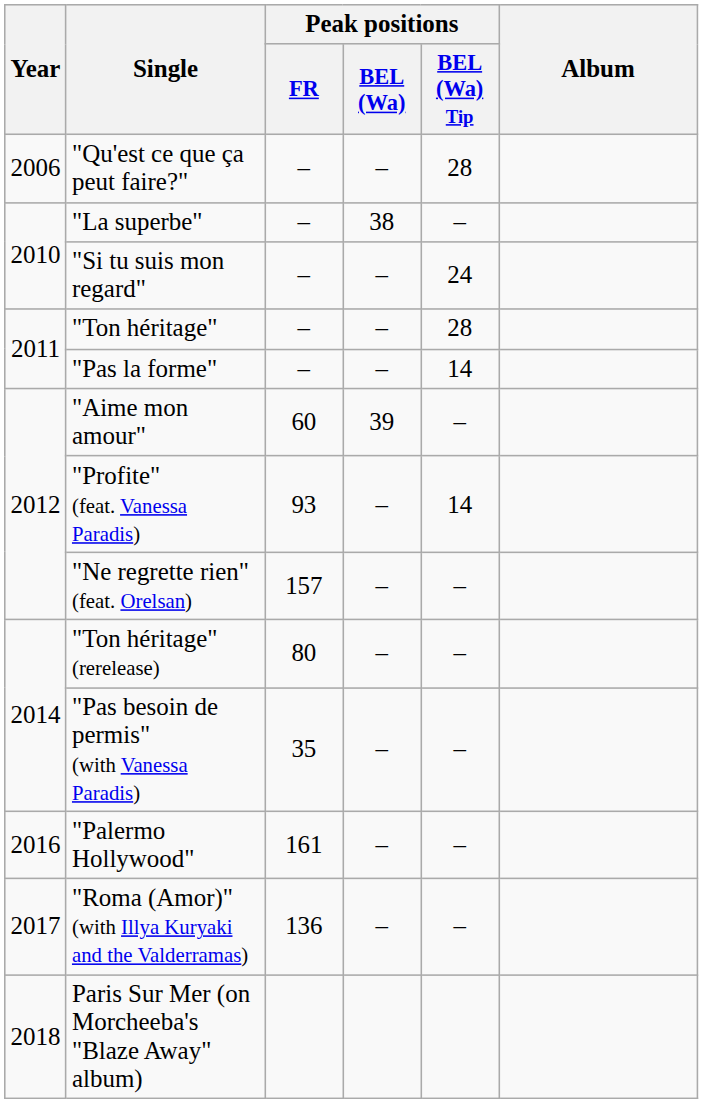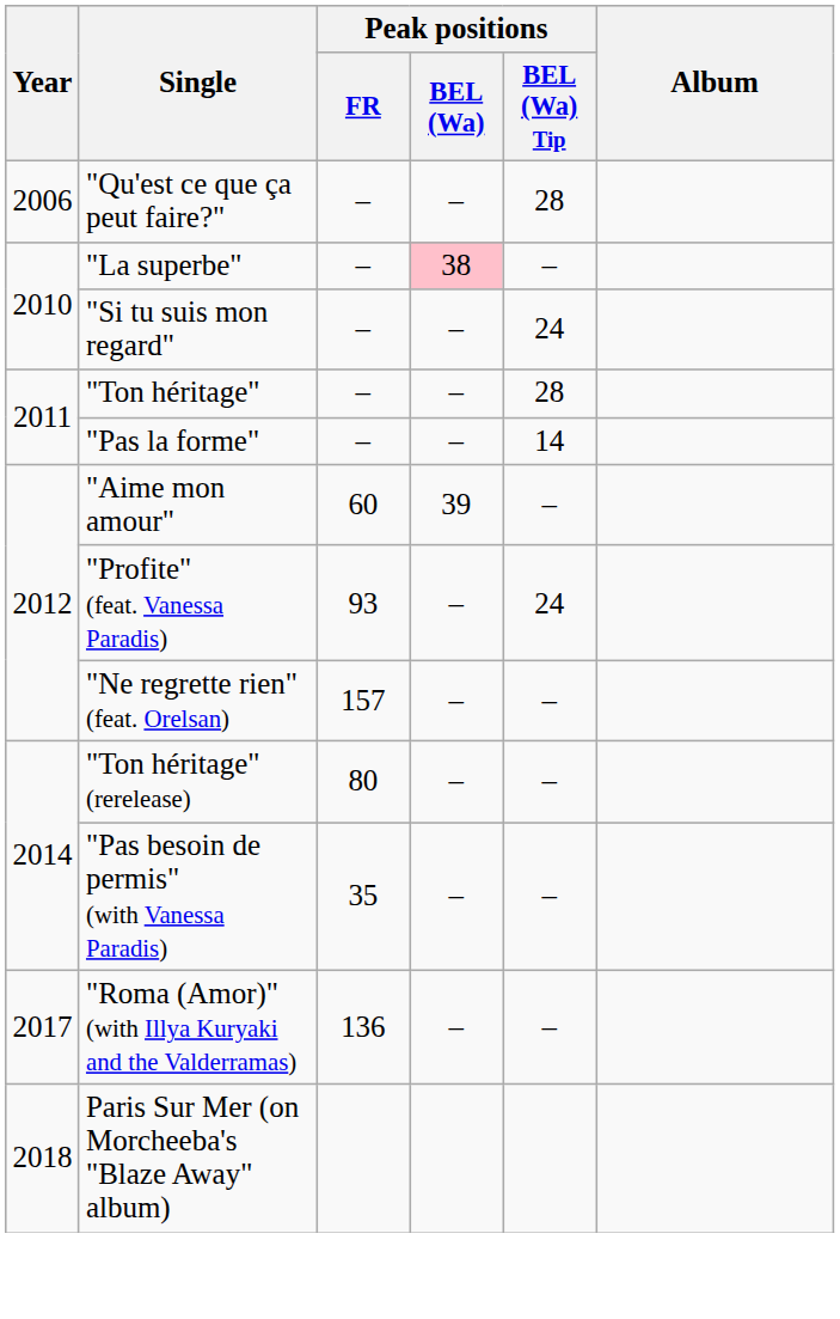 <table class="wikitable">
 <tr>
 <th align="center" rowspan="2" width="10">Year</th>
 <th align="center" rowspan="2" width="120">Single</th>
 <th align="center" colspan="3" width="20">Peak positions</th>
 <th align="center" rowspan="2" width="120">Album</th>
 </tr>
 <tr>
 <th scope="col" style="width:3em;font-size:90%;"><a href='#'>FR</a><br></th>
 <th scope="col" style="width:3em;font-size:90%;"><a href='#'>BEL <br>(Wa)</a><br></th>
 <th scope="col" style="width:3em;font-size:90%;"><a href='#'>BEL <br>(Wa)<br><small>Tip</small></a><br></th>
 </tr>
 <tr>
 <td style="text-align:center;" rowspan=1>2006</td>
 <td>"Qu'est ce que ça peut faire?"</td>
 <td style="text-align:center;">–</td>
 <td style="text-align:center;">–</td>
 <td style="text-align:center;">28</td>
 <td style="text-align:center;"></td>
 </tr>
 <tr>
 <td style="text-align:center;" rowspan=2>2010</td>
 <td>"La superbe"</td>
 <td style="text-align:center;">–</td>
-<td style="text-align:center;">38</td>
+<td style="background: pink; text-align:center;">38</td>
 <td style="text-align:center;">–</td>
 <td style="text-align:center;"></td>
 </tr>
 <tr>
 <td>"Si tu suis mon regard"</td>
 <td style="text-align:center;">–</td>
 <td style="text-align:center;">–</td>
 <td style="text-align:center;">24</td>
 <td style="text-align:center;"></td>
 </tr>
 <tr>
 <td style="text-align:center;" rowspan=2>2011</td>
 <td>"Ton héritage"</td>
 <td style="text-align:center;">–</td>
 <td style="text-align:center;">–</td>
 <td style="text-align:center;">28</td>
 <td style="text-align:center;"></td>
 </tr>
 <tr>
 <td>"Pas la forme"</td>
 <td style="text-align:center;">–</td>
 <td style="text-align:center;">–</td>
 <td style="text-align:center;">14</td>
 <td style="text-align:center;"></td>
 </tr>
 <tr>
 <td style="text-align:center;" rowspan=3>2012</td>
 <td>"Aime mon amour"</td>
 <td style="text-align:center;">60</td>
 <td style="text-align:center;">39</td>
 <td style="text-align:center;">–</td>
 <td style="text-align:center;"></td>
 </tr>
 <tr>
 <td>"Profite"<br><small>(feat. <a href='#'>Vanessa Paradis</a>)</small></td>
 <td style="text-align:center;">93</td>
 <td style="text-align:center;">–</td>
-<td style="text-align:center;">14</td>
+<td style="text-align:center;">24</td>
 <td style="text-align:center;"></td>
 </tr>
 <tr>
 <td>"Ne regrette rien"<br><small>(feat. <a href='#'>Orelsan</a>)</small></td>
 <td style="text-align:center;">157</td>
 <td style="text-align:center;">–</td>
 <td style="text-align:center;">–</td>
 <td style="text-align:center;"></td>
 </tr>
 <tr>
 <td style="text-align:center;" rowspan=2>2014</td>
 <td>"Ton héritage" <small>(rerelease)</small></td>
 <td style="text-align:center;">80</td>
 <td style="text-align:center;">–</td>
 <td style="text-align:center;">–</td>
 <td style="text-align:center;"></td>
 </tr>
 <tr>
 <td>"Pas besoin de permis" <br><small>(with <a href='#'>Vanessa Paradis</a>)</small></td>
 <td style="text-align:center;">35</td>
 <td style="text-align:center;">–</td>
 <td style="text-align:center;">–</td>
 <td style="text-align:center;"></td>
 </tr>
 <tr>
-<td style="text-align:center;">2016</td>
-<td>"Palermo Hollywood"</td>
-<td style="text-align:center;">161</td>
-<td style="text-align:center;">–</td>
-<td style="text-align:center;">–</td>
-<td style="text-align:center;"></td>
-</tr>
-<tr>
 <td style="text-align:center;">2017</td>
 <td>"Roma (Amor)" <br><small>(with <a href='#'>Illya Kuryaki and the Valderramas</a>)</small></td>
 <td style="text-align:center;">136<br></td>
 <td style="text-align:center;">–</td>
 <td style="text-align:center;">–</td>
 <td style="text-align:center;"></td>
 </tr>
 <tr>
 <td>2018</td>
 <td>Paris Sur Mer (on Morcheeba's "Blaze Away" album)</td>
 <td></td>
 <td></td>
 <td></td>
 <td></td>
 </tr>
 </table>
